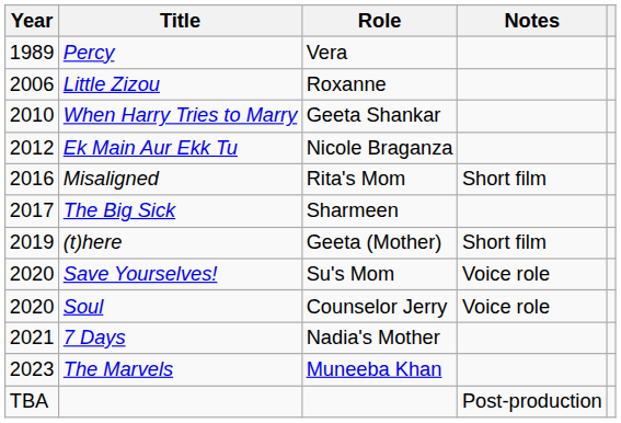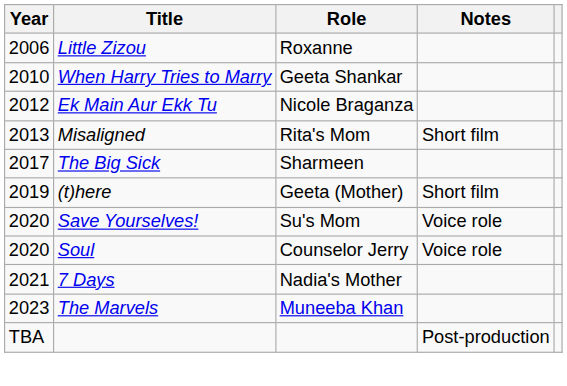 <table class="wikitable plainrowheaders sortable" style="margin-right: 0;">
 <tr>
 <th>Year</th>
 <th>Title</th>
 <th>Role</th>
 <th class="unsortable">Notes</th>
 <th class="unsortable"></th>
-</tr>
-<tr>
-<td>1989</td>
-<td><em><a href='#'>Percy</a></em></td>
-<td>Vera</td>
-<td></td>
-<td></td>
 </tr>
 <tr>
 <td>2006</td>
 <td><em><a href='#'>Little Zizou</a></em></td>
 <td>Roxanne</td>
 <td></td>
 <td></td>
 </tr>
 <tr>
 <td>2010</td>
 <td><em><a href='#'>When Harry Tries to Marry</a></em></td>
 <td>Geeta Shankar</td>
 <td></td>
 <td></td>
 </tr>
 <tr>
 <td>2012</td>
 <td><em><a href='#'>Ek Main Aur Ekk Tu</a></em></td>
 <td>Nicole Braganza</td>
 <td></td>
 <td></td>
 </tr>
 <tr>
-<td>2016</td>
+<td>2013</td>
 <td><em>Misaligned</em></td>
 <td>Rita's Mom</td>
 <td>Short film</td>
 <td></td>
 </tr>
 <tr>
 <td>2017</td>
 <td><em><a href='#'>The Big Sick</a></em></td>
 <td>Sharmeen</td>
 <td></td>
 <td></td>
 </tr>
 <tr>
 <td>2019</td>
 <td><em>(t)here</em></td>
 <td>Geeta (Mother)</td>
 <td>Short film</td>
 <td></td>
 </tr>
 <tr>
 <td>2020</td>
 <td><em><a href='#'>Save Yourselves!</a></em></td>
 <td>Su's Mom</td>
 <td>Voice role</td>
 <td></td>
 </tr>
 <tr>
 <td>2020</td>
 <td><em><a href='#'>Soul</a></em></td>
 <td>Counselor Jerry</td>
 <td>Voice role</td>
 <td></td>
 </tr>
 <tr>
 <td>2021</td>
 <td><em><a href='#'>7 Days</a></em></td>
 <td>Nadia's Mother</td>
 <td></td>
 <td></td>
 </tr>
 <tr>
 <td>2023</td>
 <td><em><a href='#'>The Marvels</a></em></td>
 <td><a href='#'>Muneeba Khan</a></td>
 <td></td>
 <td></td>
 </tr>
 <tr>
 <td>TBA</td>
 <td></td>
 <td></td>
 <td>Post-production</td>
 </tr>
 </table>
